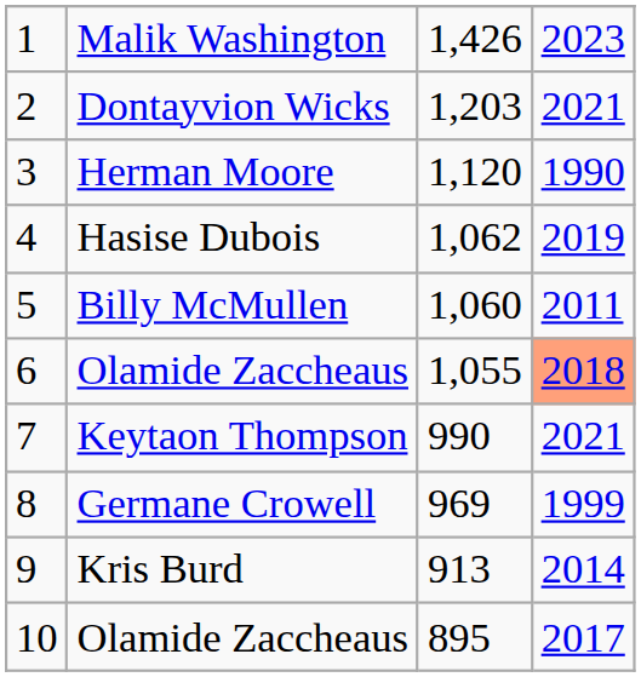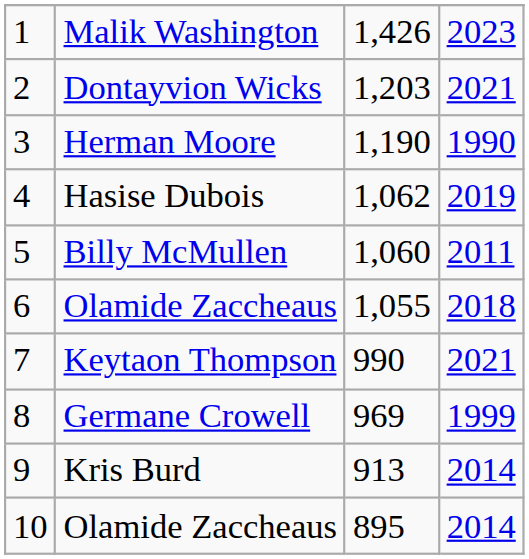 <table class="wikitable">
 <tr>
 </tr>
 <tr>
 <td>1</td>
 <td><a href='#'>Malik Washington</a></td>
 <td>1,426</td>
 <td><a href='#'>2023</a></td>
 </tr>
 <tr>
 <td>2</td>
 <td><a href='#'>Dontayvion Wicks</a></td>
 <td>1,203</td>
 <td><a href='#'>2021</a></td>
 </tr>
 <tr>
 <td>3</td>
 <td><a href='#'>Herman Moore</a></td>
-<td>1,120</td>
+<td>1,190</td>
 <td><a href='#'>1990</a></td>
 </tr>
 <tr>
 <td>4</td>
 <td>Hasise Dubois</td>
 <td>1,062</td>
 <td><a href='#'>2019</a></td>
 </tr>
 <tr>
 <td>5</td>
 <td><a href='#'>Billy McMullen</a></td>
 <td>1,060</td>
 <td><a href='#'>2011</a></td>
 </tr>
 <tr>
 <td>6</td>
 <td><a href='#'>Olamide Zaccheaus</a></td>
 <td>1,055</td>
-<td style="background: lightsalmon;"><a href='#'>2018</a></td>
+<td><a href='#'>2018</a></td>
 </tr>
 <tr>
 <td>7</td>
 <td><a href='#'>Keytaon Thompson</a></td>
 <td>990</td>
 <td><a href='#'>2021</a></td>
 </tr>
 <tr>
 <td>8</td>
 <td><a href='#'>Germane Crowell</a></td>
 <td>969</td>
 <td><a href='#'>1999</a></td>
 </tr>
 <tr>
 <td>9</td>
 <td>Kris Burd</td>
 <td>913</td>
 <td><a href='#'>2014</a></td>
 </tr>
 <tr>
 <td>10</td>
 <td>Olamide Zaccheaus</td>
 <td>895</td>
-<td><a href='#'>2017</a></td>
+<td><a href='#'>2014</a></td>
 </tr>
 </table>
